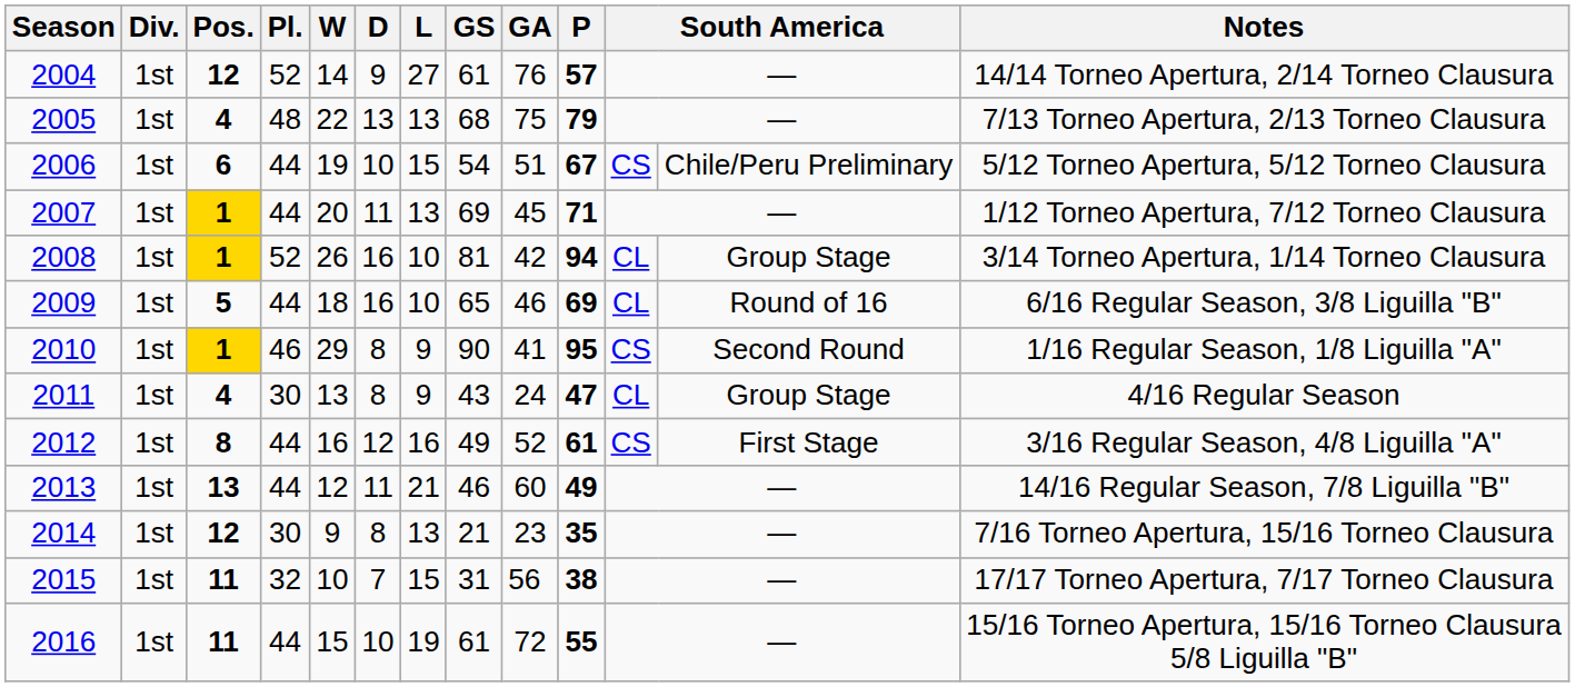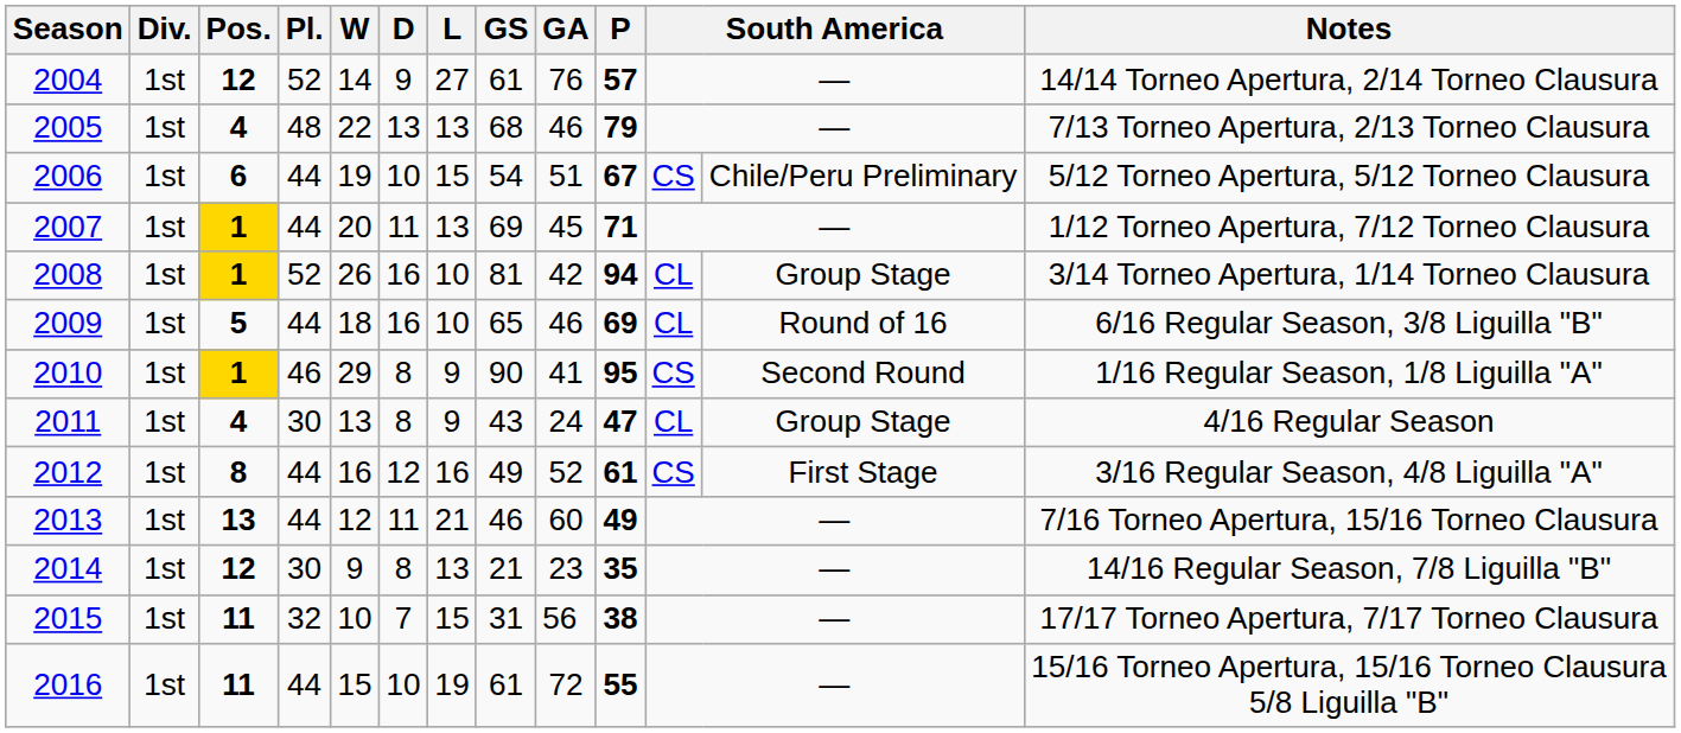 <table class="wikitable sortable">
 <tr>
 <th>Season</th>
 <th>Div.</th>
 <th>Pos.</th>
 <th>Pl.</th>
 <th>W</th>
 <th>D</th>
 <th>L</th>
 <th>GS</th>
 <th>GA</th>
 <th>P</th>
 <th colspan=2>South America</th>
 <th>Notes</th>
 </tr>
 <tr>
 <td align=center><a href='#'>2004</a></td>
 <td align=center>1st</td>
 <td align=center><strong>12</strong></td>
 <td align=center>52</td>
 <td align=center>14</td>
 <td align=center>9</td>
 <td align=center>27</td>
 <td align=center>61</td>
 <td align=center>76</td>
 <td align=center><strong>57</strong></td>
 <td colspan = "2" align=center>—</td>
 <td align=center>14/14 Torneo Apertura, 2/14 Torneo Clausura</td>
 </tr>
 <tr>
 <td align=center><a href='#'>2005</a></td>
 <td align=center>1st</td>
 <td align=center><strong>4</strong></td>
 <td align=center>48</td>
 <td align=center>22</td>
 <td align=center>13</td>
 <td align=center>13</td>
 <td align=center>68</td>
-<td align=center>75</td>
+<td align=center>46</td>
 <td align=center><strong>79</strong></td>
 <td colspan = "2" align=center>—</td>
 <td align=center>7/13 Torneo Apertura, 2/13 Torneo Clausura</td>
 </tr>
 <tr>
 <td align=center><a href='#'>2006</a></td>
 <td align=center>1st</td>
 <td align=center><strong>6</strong></td>
 <td align=center>44</td>
 <td align=center>19</td>
 <td align=center>10</td>
 <td align=center>15</td>
 <td align=center>54</td>
 <td align=center>51</td>
 <td align=center><strong>67</strong></td>
 <td align=center><a href='#'>CS</a></td>
 <td align=center>Chile/Peru Preliminary</td>
 <td align=center>5/12 Torneo Apertura, 5/12 Torneo Clausura</td>
 </tr>
 <tr>
 <td align=center><a href='#'>2007</a></td>
 <td align=center>1st</td>
 <td align=center bgcolor=gold><strong>1</strong></td>
 <td align=center>44</td>
 <td align=center>20</td>
 <td align=center>11</td>
 <td align=center>13</td>
 <td align=center>69</td>
 <td align=center>45</td>
 <td align=center><strong>71</strong></td>
 <td colspan = "2" align=center>—</td>
 <td align=center>1/12 Torneo Apertura, 7/12 Torneo Clausura</td>
 </tr>
 <tr>
 <td align=center><a href='#'>2008</a></td>
 <td align=center>1st</td>
 <td align=center bgcolor=gold><strong>1</strong></td>
 <td align=center>52</td>
 <td align=center>26</td>
 <td align=center>16</td>
 <td align=center>10</td>
 <td align=center>81</td>
 <td align=center>42</td>
 <td align=center><strong>94</strong></td>
 <td align=center><a href='#'>CL</a></td>
 <td align=center>Group Stage</td>
 <td align=center>3/14 Torneo Apertura, 1/14 Torneo Clausura</td>
 </tr>
 <tr>
 <td align=center><a href='#'>2009</a></td>
 <td align=center>1st</td>
 <td align=center><strong>5</strong></td>
 <td align=center>44</td>
 <td align=center>18</td>
 <td align=center>16</td>
 <td align=center>10</td>
 <td align=center>65</td>
 <td align=center>46</td>
 <td align=center><strong>69</strong></td>
 <td align=center><a href='#'>CL</a></td>
 <td align=center>Round of 16</td>
 <td align=center>6/16 Regular Season, 3/8 Liguilla "B"</td>
 </tr>
 <tr>
 <td align=center><a href='#'>2010</a></td>
 <td align=center>1st</td>
 <td align=center bgcolor=gold><strong>1</strong></td>
 <td align=center>46</td>
 <td align=center>29</td>
 <td align=center>8</td>
 <td align=center>9</td>
 <td align=center>90</td>
 <td align=center>41</td>
 <td align=center><strong>95</strong></td>
 <td align=center><a href='#'>CS</a></td>
 <td align=center>Second Round</td>
 <td align=center>1/16 Regular Season, 1/8 Liguilla "A"</td>
 </tr>
 <tr>
 <td align=center><a href='#'>2011</a></td>
 <td align=center>1st</td>
 <td align=center><strong>4</strong></td>
 <td align=center>30</td>
 <td align=center>13</td>
 <td align=center>8</td>
 <td align=center>9</td>
 <td align=center>43</td>
 <td align=center>24</td>
 <td align=center><strong>47</strong></td>
 <td align=center><a href='#'>CL</a></td>
 <td align=center>Group Stage</td>
 <td align=center>4/16 Regular Season</td>
 </tr>
 <tr>
 <td align=center><a href='#'>2012</a></td>
 <td align=center>1st</td>
 <td align=center><strong>8</strong></td>
 <td align=center>44</td>
 <td align=center>16</td>
 <td align=center>12</td>
 <td align=center>16</td>
 <td align=center>49</td>
 <td align=center>52</td>
 <td align=center><strong>61</strong></td>
 <td align=center><a href='#'>CS</a></td>
 <td align=center>First Stage</td>
 <td align=center>3/16 Regular Season, 4/8 Liguilla "A"</td>
 </tr>
 <tr>
 <td align=center><a href='#'>2013</a></td>
 <td align=center>1st</td>
 <td align=center><strong>13</strong></td>
 <td align=center>44</td>
 <td align=center>12</td>
 <td align=center>11</td>
 <td align=center>21</td>
 <td align=center>46</td>
 <td align=center>60</td>
 <td align=center><strong>49</strong></td>
 <td colspan = "2" align=center>—</td>
-<td align=center>14/16 Regular Season, 7/8 Liguilla "B"</td>
+<td align=center>7/16 Torneo Apertura, 15/16 Torneo Clausura</td>
 </tr>
 <tr>
 <td align=center><a href='#'>2014</a></td>
 <td align=center>1st</td>
 <td align=center><strong>12</strong></td>
 <td align=center>30</td>
 <td align=center>9</td>
 <td align=center>8</td>
 <td align=center>13</td>
 <td align=center>21</td>
 <td align=center>23</td>
 <td align=center><strong>35</strong></td>
 <td colspan = "2" align=center>—</td>
-<td align=center>7/16 Torneo Apertura, 15/16 Torneo Clausura</td>
+<td align=center>14/16 Regular Season, 7/8 Liguilla "B"</td>
 </tr>
 <tr>
 <td align=center><a href='#'>2015</a></td>
 <td align=center>1st</td>
 <td align=center><strong>11</strong></td>
 <td align=center>32</td>
 <td align=center>10</td>
 <td align=center>7</td>
 <td align=center>15</td>
 <td align=center>31</td>
 <td>56</td>
 <td align=center><strong>38</strong></td>
 <td colspan="2" align=center>—</td>
 <td align=center>17/17 Torneo Apertura, 7/17 Torneo Clausura</td>
 </tr>
 <tr>
 <td align=center><a href='#'>2016</a></td>
 <td align=center>1st</td>
 <td align=center><strong>11</strong></td>
 <td align=center>44</td>
 <td align=center>15</td>
 <td align=center>10</td>
 <td align=center>19</td>
 <td align=center>61</td>
 <td align=center>72</td>
 <td align=center><strong>55</strong></td>
 <td colspan="2" align=center>—</td>
 <td align=center>15/16 Torneo Apertura, 15/16 Torneo Clausura<br>5/8 Liguilla "B"</td>
 </tr>
 </table>
